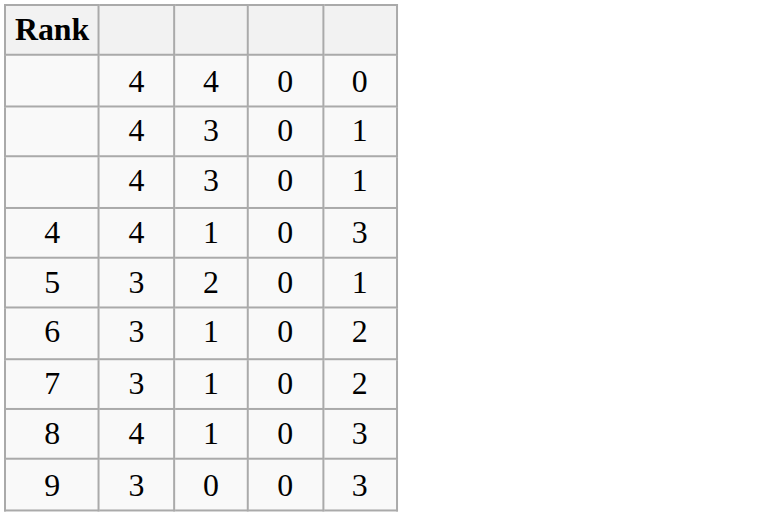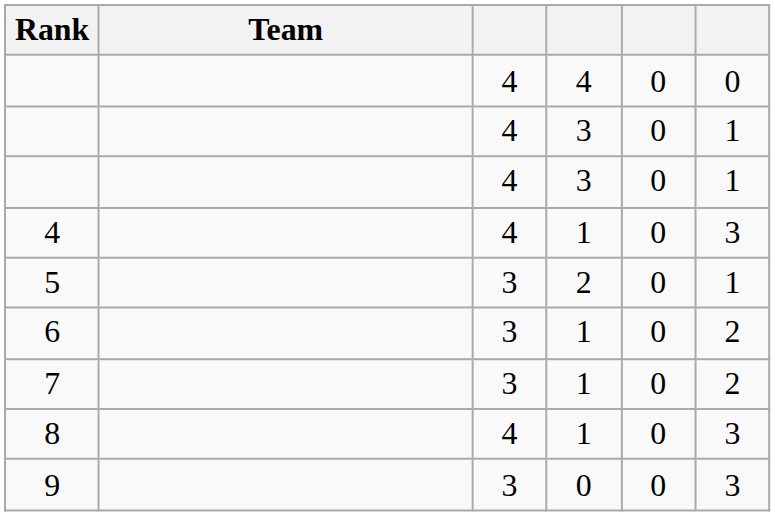 <table class="wikitable" style="text-align: center;">
 <tr>
 <th width=40>Rank</th>
+<th width=180>Team</th>
 <th width=30></th>
 <th width=30></th>
 <th width=30></th>
 <th width=30></th>
 </tr>
 <tr>
 <td></td>
+<td align="left"></td>
 <td>4</td>
 <td>4</td>
 <td>0</td>
 <td>0</td>
 </tr>
 <tr>
 <td></td>
+<td align="left"></td>
 <td>4</td>
 <td>3</td>
 <td>0</td>
 <td>1</td>
 </tr>
 <tr>
 <td></td>
+<td align="left"></td>
 <td>4</td>
 <td>3</td>
 <td>0</td>
 <td>1</td>
 </tr>
 <tr>
 <td>4</td>
+<td align="left"></td>
 <td>4</td>
 <td>1</td>
 <td>0</td>
 <td>3</td>
 </tr>
 <tr>
 <td>5</td>
+<td align="left"></td>
 <td>3</td>
 <td>2</td>
 <td>0</td>
 <td>1</td>
 </tr>
 <tr>
 <td>6</td>
+<td align="left"></td>
 <td>3</td>
 <td>1</td>
 <td>0</td>
 <td>2</td>
 </tr>
 <tr>
 <td>7</td>
+<td align="left"></td>
 <td>3</td>
 <td>1</td>
 <td>0</td>
 <td>2</td>
 </tr>
 <tr>
 <td>8</td>
+<td align="left"></td>
 <td>4</td>
 <td>1</td>
 <td>0</td>
 <td>3</td>
 </tr>
 <tr>
 <td>9</td>
+<td align="left"></td>
 <td>3</td>
 <td>0</td>
 <td>0</td>
 <td>3</td>
 </tr>
 </table>
